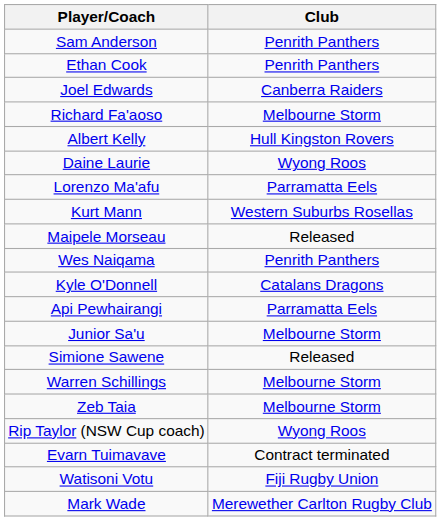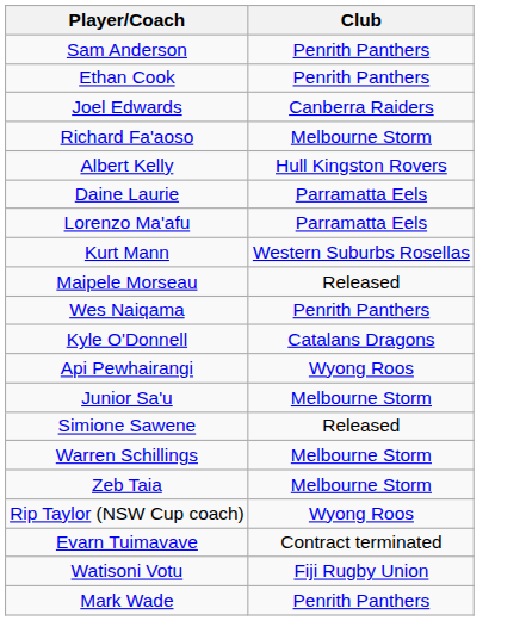 <table class="wikitable sortable" style="text-align: center; font-size:90%">
 <tr style="background:#efefef;">
 <th>Player/Coach</th>
 <th>Club</th>
 </tr>
 <tr>
 <td><a href='#'>Sam Anderson</a></td>
 <td><a href='#'>Penrith Panthers</a></td>
 </tr>
 <tr>
 <td><a href='#'>Ethan Cook</a></td>
 <td><a href='#'>Penrith Panthers</a></td>
 </tr>
 <tr>
 <td><a href='#'>Joel Edwards</a></td>
 <td><a href='#'>Canberra Raiders</a></td>
 </tr>
 <tr>
 <td><a href='#'>Richard Fa'aoso</a></td>
 <td><a href='#'>Melbourne Storm</a></td>
 </tr>
 <tr>
 <td><a href='#'>Albert Kelly</a></td>
 <td><a href='#'>Hull Kingston Rovers</a></td>
 </tr>
 <tr>
 <td><a href='#'>Daine Laurie</a></td>
-<td><a href='#'>Wyong Roos</a></td>
+<td><a href='#'>Parramatta Eels</a></td>
 </tr>
 <tr>
 <td><a href='#'>Lorenzo Ma'afu</a></td>
 <td><a href='#'>Parramatta Eels</a></td>
 </tr>
 <tr>
 <td><a href='#'>Kurt Mann</a></td>
 <td><a href='#'>Western Suburbs Rosellas</a></td>
 </tr>
 <tr>
 <td><a href='#'>Maipele Morseau</a></td>
 <td>Released</td>
 </tr>
 <tr>
 <td><a href='#'>Wes Naiqama</a></td>
 <td><a href='#'>Penrith Panthers</a></td>
 </tr>
 <tr>
 <td><a href='#'>Kyle O'Donnell</a></td>
 <td><a href='#'>Catalans Dragons</a></td>
 </tr>
 <tr>
 <td><a href='#'>Api Pewhairangi</a></td>
-<td><a href='#'>Parramatta Eels</a></td>
+<td><a href='#'>Wyong Roos</a></td>
 </tr>
 <tr>
 <td><a href='#'>Junior Sa'u</a></td>
 <td><a href='#'>Melbourne Storm</a></td>
 </tr>
 <tr>
 <td><a href='#'>Simione Sawene</a></td>
 <td>Released</td>
 </tr>
 <tr>
 <td><a href='#'>Warren Schillings</a></td>
 <td><a href='#'>Melbourne Storm</a></td>
 </tr>
 <tr>
 <td><a href='#'>Zeb Taia</a></td>
 <td><a href='#'>Melbourne Storm</a></td>
 </tr>
 <tr>
 <td><a href='#'>Rip Taylor</a> (NSW Cup coach)</td>
 <td><a href='#'>Wyong Roos</a></td>
 </tr>
 <tr>
 <td><a href='#'>Evarn Tuimavave</a></td>
 <td>Contract terminated</td>
 </tr>
 <tr>
 <td><a href='#'>Watisoni Votu</a></td>
 <td><a href='#'>Fiji Rugby Union</a></td>
 </tr>
 <tr>
 <td><a href='#'>Mark Wade</a></td>
-<td><a href='#'>Merewether Carlton Rugby Club</a></td>
+<td><a href='#'>Penrith Panthers</a></td>
 </tr>
 </table>
